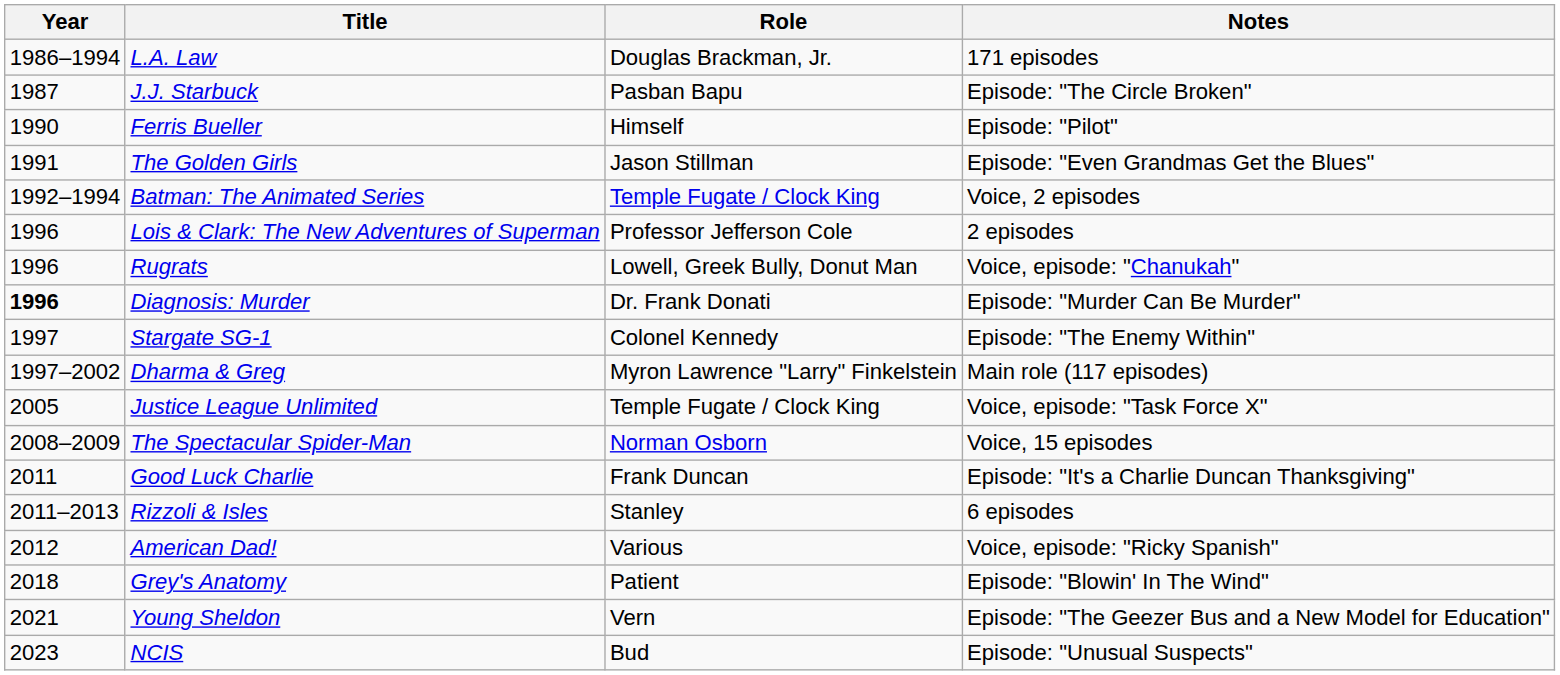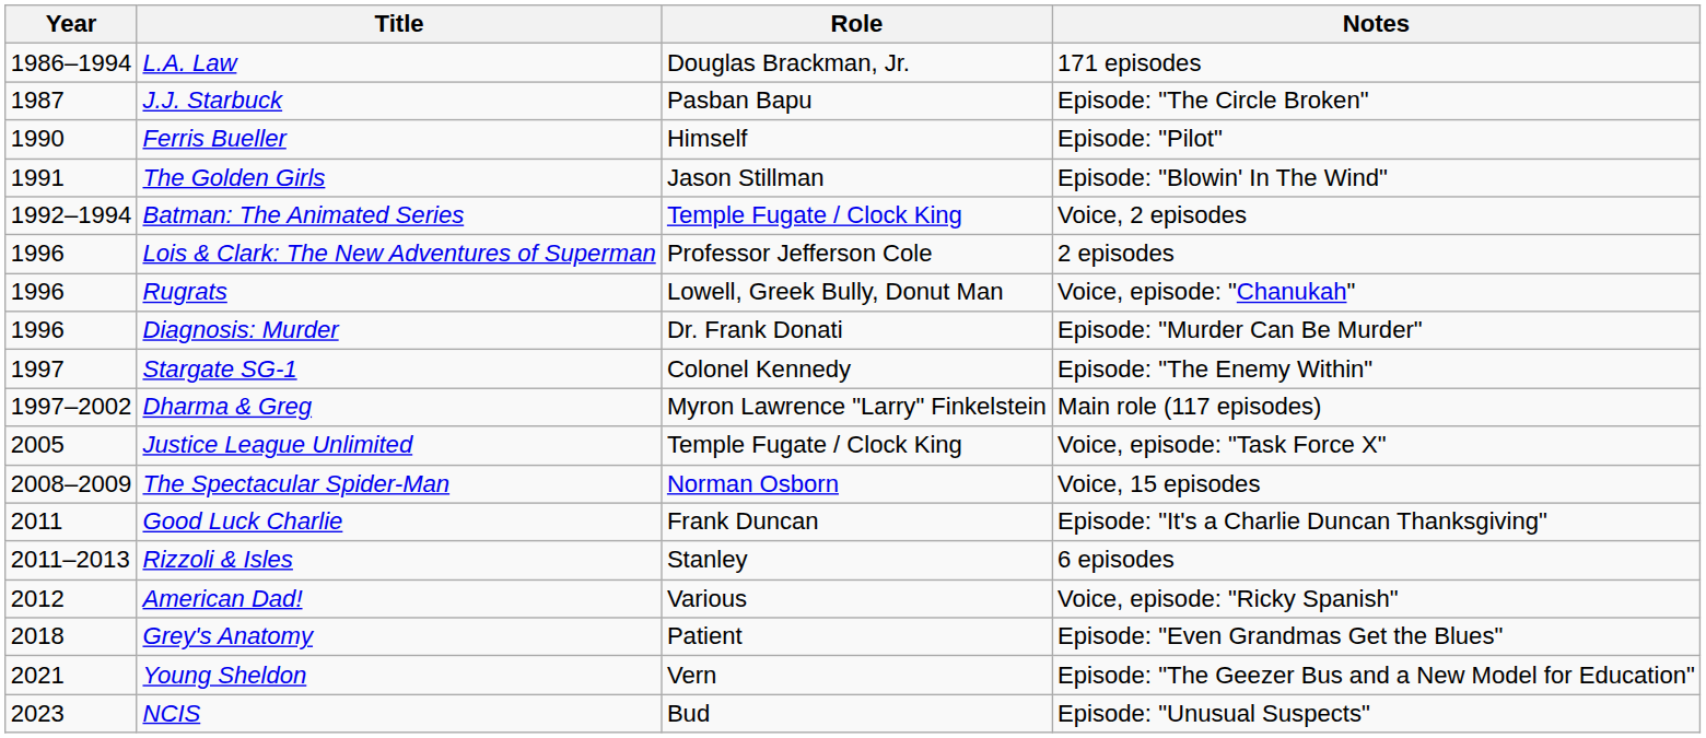 <table class="wikitable sortable plainrowheaders" style="white-space:nowrap">
 <tr>
 <th>Year</th>
 <th>Title</th>
 <th>Role</th>
 <th>Notes</th>
 </tr>
 <tr>
 <td>1986–1994</td>
 <td><em><a href='#'>L.A. Law</a></em></td>
 <td>Douglas Brackman, Jr.</td>
 <td>171 episodes</td>
 </tr>
 <tr>
 <td>1987</td>
 <td><em><a href='#'>J.J. Starbuck</a></em></td>
 <td>Pasban Bapu</td>
 <td>Episode: "The Circle Broken"</td>
 </tr>
 <tr>
 <td>1990</td>
 <td><a href='#'><em>Ferris Bueller</em></a></td>
 <td>Himself</td>
 <td>Episode: "Pilot"</td>
 </tr>
 <tr>
 <td>1991</td>
 <td><em><a href='#'>The Golden Girls</a></em></td>
 <td>Jason Stillman</td>
-<td>Episode: "Even Grandmas Get the Blues"</td>
+<td>Episode: "Blowin' In The Wind"</td>
 </tr>
 <tr>
 <td>1992–1994</td>
 <td><em><a href='#'>Batman: The Animated Series</a></em></td>
 <td><a href='#'>Temple Fugate / Clock King</a></td>
 <td>Voice, 2 episodes</td>
 </tr>
 <tr>
 <td>1996</td>
 <td><em><a href='#'>Lois & Clark: The New Adventures of Superman</a></em></td>
 <td>Professor Jefferson Cole</td>
 <td>2 episodes</td>
 </tr>
 <tr>
 <td>1996</td>
 <td><em><a href='#'>Rugrats</a></em></td>
 <td>Lowell, Greek Bully, Donut Man</td>
 <td>Voice, episode: "<a href='#'>Chanukah</a>"</td>
 </tr>
 <tr>
-<td><strong>1996</strong></td>
+<td>1996</td>
 <td><em><a href='#'>Diagnosis: Murder</a></em></td>
 <td>Dr. Frank Donati</td>
 <td>Episode: "Murder Can Be Murder"</td>
 </tr>
 <tr>
 <td>1997</td>
 <td><em><a href='#'>Stargate SG-1</a></em></td>
 <td>Colonel Kennedy</td>
 <td>Episode: "The Enemy Within"</td>
 </tr>
 <tr>
 <td>1997–2002</td>
 <td><em><a href='#'>Dharma & Greg</a></em></td>
 <td>Myron Lawrence "Larry" Finkelstein</td>
 <td>Main role (117 episodes)</td>
 </tr>
 <tr>
 <td>2005</td>
 <td><em><a href='#'>Justice League Unlimited</a></em></td>
 <td>Temple Fugate / Clock King</td>
 <td>Voice, episode: "Task Force X"</td>
 </tr>
 <tr>
 <td>2008–2009</td>
 <td><em><a href='#'>The Spectacular Spider-Man</a></em></td>
 <td><a href='#'>Norman Osborn</a></td>
 <td>Voice, 15 episodes</td>
 </tr>
 <tr>
 <td>2011</td>
 <td><em><a href='#'>Good Luck Charlie</a></em></td>
 <td>Frank Duncan</td>
 <td>Episode: "It's a Charlie Duncan Thanksgiving"</td>
 </tr>
 <tr>
 <td>2011–2013</td>
 <td><em><a href='#'>Rizzoli & Isles</a></em></td>
 <td>Stanley</td>
 <td>6 episodes</td>
 </tr>
 <tr>
 <td>2012</td>
 <td><em><a href='#'>American Dad!</a></em></td>
 <td>Various</td>
 <td>Voice, episode: "Ricky Spanish"</td>
 </tr>
 <tr>
 <td>2018</td>
 <td><em><a href='#'>Grey's Anatomy</a></em></td>
 <td>Patient</td>
-<td>Episode: "Blowin' In The Wind"</td>
+<td>Episode: "Even Grandmas Get the Blues"</td>
 </tr>
 <tr>
 <td>2021</td>
 <td><em><a href='#'>Young Sheldon</a></em></td>
 <td>Vern</td>
 <td>Episode: "The Geezer Bus and a New Model for Education"</td>
 </tr>
 <tr>
 <td>2023</td>
 <td><em><a href='#'>NCIS</a></em></td>
 <td>Bud</td>
 <td>Episode: "Unusual Suspects"</td>
 </tr>
 </table>
